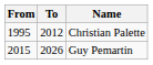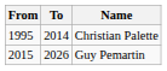 <table class="wikitable">
 <tr>
 <th>From</th>
 <th>To</th>
 <th>Name</th>
 </tr>
 <tr>
 <td>1995</td>
-<td>2012</td>
+<td>2014</td>
 <td>Christian Palette</td>
 </tr>
 <tr>
 <td>2015</td>
 <td>2026</td>
 <td>Guy Pemartin</td>
 </tr>
 </table>
